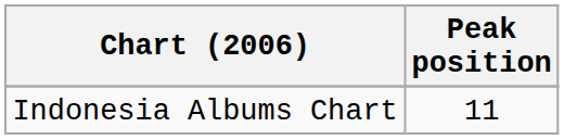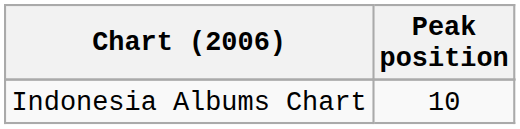 <table class="wikitable sortable">
 <tr>
 <th align="left">Chart (2006)</th>
 <th align="center">Peak<br>position</th>
 </tr>
 <tr>
 </tr>
 <tr>
 </tr>
 <tr>
 <td align="left">Indonesia Albums Chart</td>
-<td align="center">11</td>
+<td align="center">10</td>
 </tr>
 </table>
